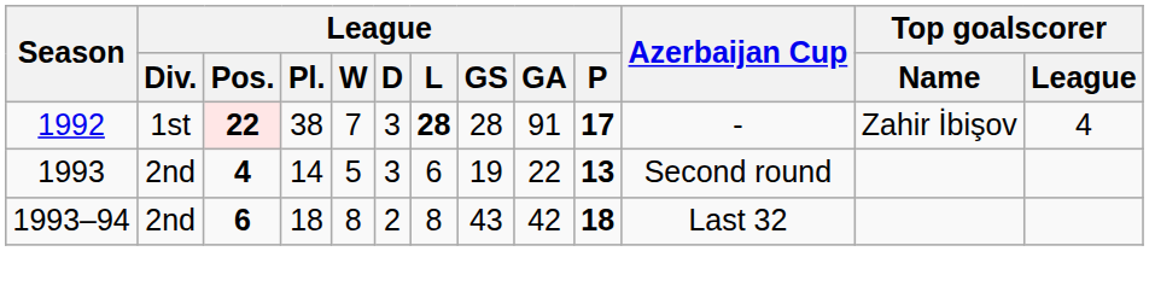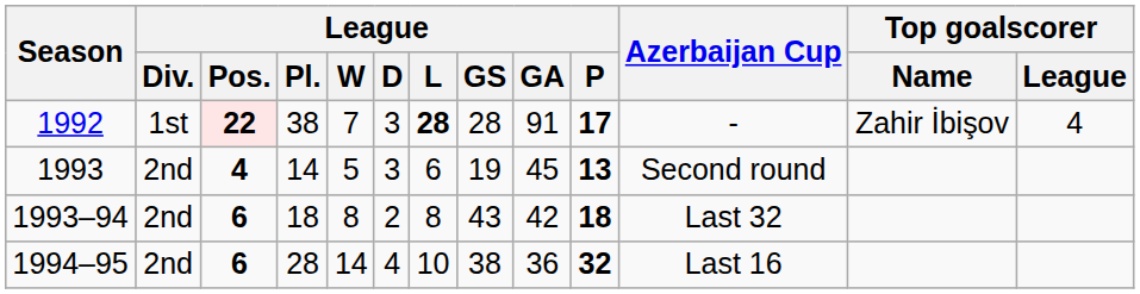 <table class="wikitable">
 <tr style="background:#efefef;">
 <th rowspan="2">Season</th>
 <th colspan="9">League</th>
 <th rowspan="2"><a href='#'>Azerbaijan Cup</a></th>
 <th colspan="2">Top goalscorer</th>
 </tr>
 <tr>
 <th>Div.</th>
 <th>Pos.</th>
 <th>Pl.</th>
 <th>W</th>
 <th>D</th>
 <th>L</th>
 <th>GS</th>
 <th>GA</th>
 <th>P</th>
 <th>Name</th>
 <th>League</th>
 </tr>
 <tr>
 <td align=center><a href='#'>1992</a></td>
 <td align=center>1st</td>
 <td align=center bgcolor=#FFE6E6><strong>22</strong></td>
 <td align=center>38</td>
 <td align=center>7</td>
 <td align=center>3</td>
 <td align=center><strong>28</strong></td>
 <td align=center>28</td>
 <td align=center>91</td>
 <td align=center><strong>17</strong></td>
 <td align=center>-</td>
 <td align=center>Zahir İbişov</td>
 <td align=center>4</td>
 </tr>
 <tr>
 <td align=center>1993</td>
 <td align=center>2nd</td>
 <td align=center><strong>4</strong></td>
 <td align=center>14</td>
 <td align=center>5</td>
 <td align=center>3</td>
 <td align=center>6</td>
 <td align=center>19</td>
-<td align=center>22</td>
+<td align=center>45</td>
 <td align=center><strong>13</strong></td>
 <td align=center>Second round</td>
 <td align=center></td>
 <td align=center></td>
 </tr>
 <tr>
 <td align=center>1993–94</td>
 <td align=center>2nd</td>
 <td align=center><strong>6</strong></td>
 <td align=center>18</td>
 <td align=center>8</td>
 <td align=center>2</td>
 <td align=center>8</td>
 <td align=center>43</td>
 <td align=center>42</td>
 <td align=center><strong>18</strong></td>
 <td align=center>Last 32</td>
 <td align=center></td>
 <td align=center></td>
 </tr>
+<tr>
+<td align=center>1994–95</td>
+<td align=center>2nd</td>
+<td align=center><strong>6</strong></td>
+<td align=center>28</td>
+<td align=center>14</td>
+<td align=center>4</td>
+<td align=center>10</td>
+<td align=center>38</td>
+<td align=center>36</td>
+<td align=center><strong>32</strong></td>
+<td align=center>Last 16</td>
+<td align=center></td>
+<td align=center></td>
+</tr>
 </table>
